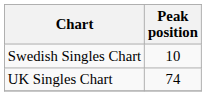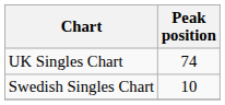 <table class="wikitable sortable">
 <tr>
 <th align="left">Chart</th>
 <th align="center">Peak<br>position</th>
 </tr>
 <tr>
+<td align="left">UK Singles Chart</td>
+<td align="center">74</td>
+</tr>
+<tr>
 <td align="left">Swedish Singles Chart</td>
 <td align="center">10</td>
 </tr>
 <tr>
-<td align="left">UK Singles Chart</td>
-<td align="center">74</td>
-</tr>
-<tr>
 </tr>
 </table>
